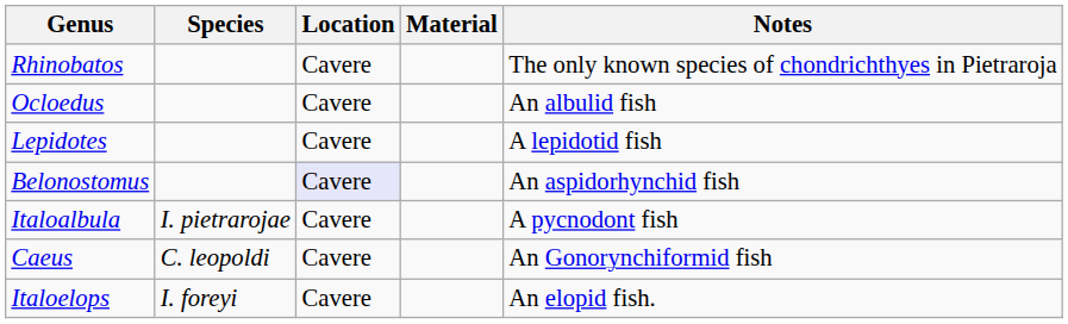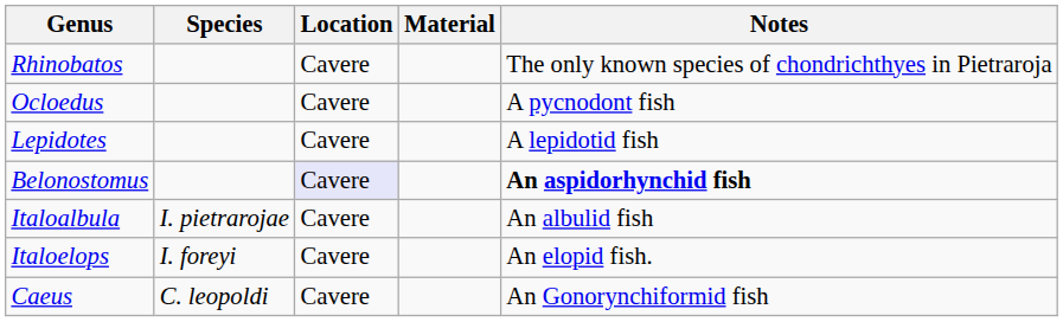 <table class="wikitable">
 <tr>
 <th>Genus</th>
 <th>Species</th>
 <th>Location</th>
 <th>Material</th>
 <th>Notes</th>
 </tr>
 <tr>
 <td><em><a href='#'>Rhinobatos</a></em></td>
 <td></td>
 <td>Cavere</td>
 <td></td>
 <td>The only known species of <a href='#'>chondrichthyes</a> in Pietraroja</td>
 </tr>
 <tr>
 <td><em><a href='#'>Ocloedus</a></em></td>
 <td></td>
 <td>Cavere</td>
 <td></td>
-<td>An <a href='#'>albulid</a> fish</td>
+<td>A <a href='#'>pycnodont</a> fish</td>
 </tr>
 <tr>
 <td><em><a href='#'>Lepidotes</a></em></td>
 <td></td>
 <td>Cavere</td>
 <td></td>
 <td>A <a href='#'>lepidotid</a> fish</td>
 </tr>
 <tr>
 <td><em><a href='#'>Belonostomus</a></em></td>
 <td></td>
 <td style="background: lavender;">Cavere</td>
 <td></td>
-<td>An <a href='#'>aspidorhynchid</a> fish</td>
+<td><strong>An <a href='#'>aspidorhynchid</a> fish</strong></td>
 </tr>
 <tr>
 <td><em><a href='#'>Italoalbula</a></em></td>
 <td><em>I. pietrarojae</em></td>
 <td>Cavere</td>
 <td></td>
-<td>A <a href='#'>pycnodont</a> fish</td>
+<td>An <a href='#'>albulid</a> fish</td>
+</tr>
+<tr>
+<td><em><a href='#'>Italoelops</a></em></td>
+<td><em>I. foreyi</em></td>
+<td>Cavere</td>
+<td></td>
+<td>An <a href='#'>elopid</a> fish.</td>
 </tr>
 <tr>
 <td><em><a href='#'>Caeus</a></em></td>
 <td><em>C. leopoldi</em></td>
 <td>Cavere</td>
 <td></td>
 <td>An <a href='#'>Gonorynchiformid</a> fish</td>
 </tr>
-<tr>
-<td><em><a href='#'>Italoelops</a></em></td>
-<td><em>I. foreyi</em></td>
-<td>Cavere</td>
-<td></td>
-<td>An <a href='#'>elopid</a> fish.</td>
-</tr>
 </table>
